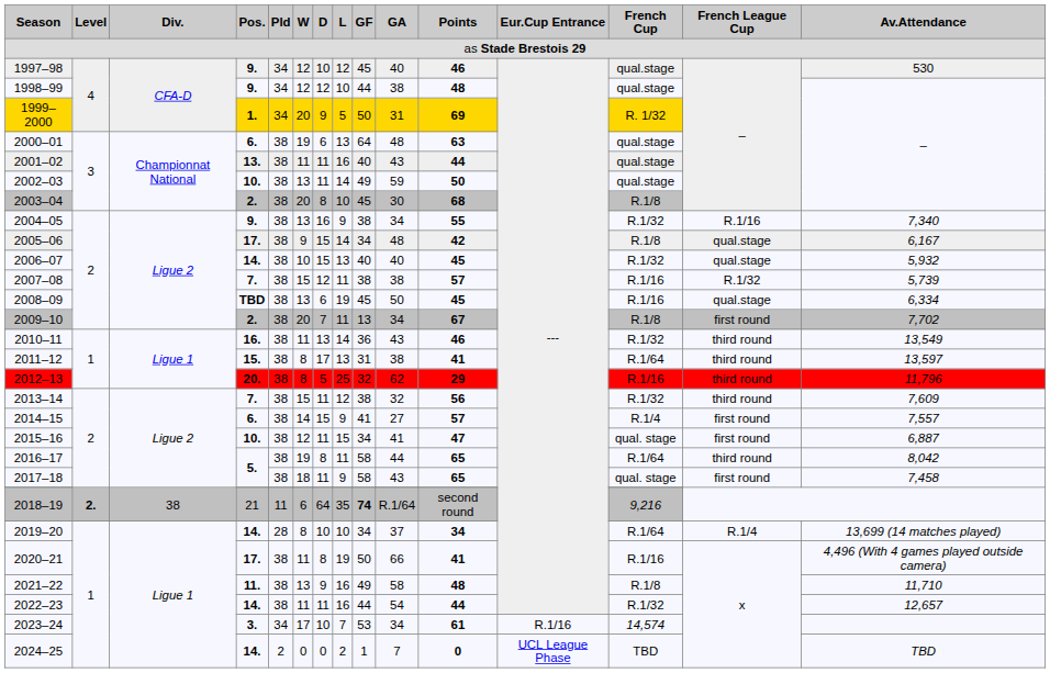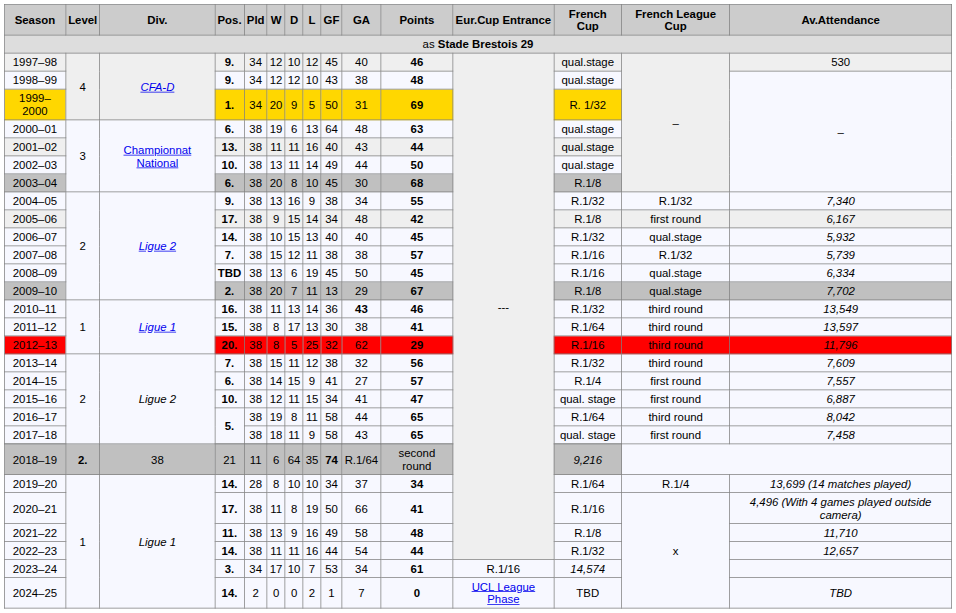 <table bgcolor="#f7f8ff" cellpadding="3" cellspacing="0" border="1" style="font-size: 95%; border: grey solid 1px; border-collapse: collapse;">
 <tr bgcolor="#CCCCCC">
 <td align="center"><strong>Season</strong></td>
 <td align="center"><strong>Level</strong></td>
 <td align="center"><strong>Div.</strong></td>
 <td align="center"><strong>Pos.</strong></td>
 <td align="center"><strong>Pld</strong></td>
 <td align="center"><strong>W</strong></td>
 <td align="center"><strong>D</strong></td>
 <td align="center"><strong>L</strong></td>
 <td align="center"><strong>GF</strong></td>
 <td align="center"><strong>GA</strong></td>
 <td align="center"><strong>Points</strong></td>
 <td align="center"><strong>Eur.Cup Entrance</strong></td>
 <td align="center"><strong>French Cup</strong></td>
 <td align="center"><strong>French League Cup</strong></td>
 <td align="center"><strong>Av.Attendance</strong></td>
 </tr>
 <tr bgcolor="#DDDDDD">
 <td align=center colspan="15">as <strong>Stade Brestois 29</strong></td>
 </tr>
 <tr bgcolor="#EFEFEF" align="center">
 <td>1997–98</td>
 <td rowspan=3>4</td>
 <td rowspan=3><a href='#'><em>CFA-D</em></a></td>
 <td><strong>9.</strong></td>
 <td>34</td>
 <td>12</td>
 <td>10</td>
 <td>12</td>
 <td>45</td>
 <td>40</td>
 <td><strong>46</strong></td>
 <td rowspan=27>---</td>
 <td>qual.stage</td>
 <td rowspan=7>–</td>
 <td>530</td>
 </tr>
 <tr align="center">
 <td>1998–99</td>
 <td><strong>9.</strong></td>
 <td>34</td>
 <td>12</td>
 <td>12</td>
 <td>10</td>
-<td>44</td>
+<td>43</td>
 <td>38</td>
 <td><strong>48</strong></td>
 <td>qual.stage</td>
 <td rowspan=6>–</td>
 </tr>
 <tr style="background:gold;" align="center">
 <td>1999–2000</td>
 <td><strong>1.</strong></td>
 <td>34</td>
 <td>20</td>
 <td>9</td>
 <td>5</td>
 <td>50</td>
 <td>31</td>
 <td><strong>69</strong></td>
 <td>R. 1/32</td>
 </tr>
 <tr align="center">
 <td>2000–01</td>
 <td rowspan=4>3</td>
 <td rowspan=4><a href='#'>Championnat National</a></td>
 <td><strong>6.</strong></td>
 <td>38</td>
 <td>19</td>
 <td>6</td>
 <td>13</td>
 <td>64</td>
 <td>48</td>
 <td><strong>63</strong></td>
 <td>qual.stage</td>
 </tr>
 <tr bgcolor="#EFEFEF" align="center">
 <td>2001–02</td>
 <td><strong>13.</strong></td>
 <td>38</td>
 <td>11</td>
 <td>11</td>
 <td>16</td>
 <td>40</td>
 <td>43</td>
 <td><strong>44</strong></td>
 <td>qual.stage</td>
 </tr>
 <tr align="center">
 <td>2002–03</td>
 <td><strong>10.</strong></td>
 <td>38</td>
 <td>13</td>
 <td>11</td>
 <td>14</td>
 <td>49</td>
-<td>59</td>
+<td>44</td>
 <td><strong>50</strong></td>
 <td>qual.stage</td>
 </tr>
 <tr style="background:silver;" align="center">
 <td>2003–04</td>
-<td><strong>2.</strong></td>
+<td><strong>6.</strong></td>
 <td>38</td>
 <td>20</td>
 <td>8</td>
 <td>10</td>
 <td>45</td>
 <td>30</td>
 <td><strong>68</strong></td>
 <td>R.1/8</td>
 </tr>
 <tr align="center">
 <td>2004–05</td>
 <td rowspan=6>2</td>
 <td rowspan=6><em><a href='#'>Ligue 2</a></em></td>
 <td><strong>9.</strong></td>
 <td>38</td>
 <td>13</td>
 <td>16</td>
 <td>9</td>
 <td>38</td>
 <td>34</td>
 <td><strong>55</strong></td>
 <td>R.1/32</td>
-<td>R.1/16</td>
+<td>R.1/32</td>
 <td><em>7,340</em></td>
 </tr>
 <tr bgcolor="#EFEFEF" align="center">
 <td>2005–06</td>
 <td><strong>17.</strong></td>
 <td>38</td>
 <td>9</td>
 <td>15</td>
 <td>14</td>
 <td>34</td>
 <td>48</td>
 <td><strong>42</strong></td>
 <td>R.1/8</td>
-<td>qual.stage</td>
+<td>first round</td>
 <td><em>6,167</em></td>
 </tr>
 <tr align="center">
 <td>2006–07</td>
 <td><strong>14.</strong></td>
 <td>38</td>
 <td>10</td>
 <td>15</td>
 <td>13</td>
 <td>40</td>
 <td>40</td>
 <td><strong>45</strong></td>
 <td>R.1/32</td>
 <td>qual.stage</td>
 <td><em>5,932</em></td>
 </tr>
 <tr align="center">
 <td>2007–08</td>
 <td><strong>7.</strong></td>
 <td>38</td>
 <td>15</td>
 <td>12</td>
 <td>11</td>
 <td>38</td>
 <td>38</td>
 <td><strong>57</strong></td>
 <td>R.1/16</td>
 <td>R.1/32</td>
 <td><em>5,739</em></td>
 </tr>
 <tr align="center">
 <td>2008–09</td>
 <td><strong>TBD</strong></td>
 <td>38</td>
 <td>13</td>
 <td>6</td>
 <td>19</td>
 <td>45</td>
 <td>50</td>
 <td><strong>45</strong></td>
 <td>R.1/16</td>
 <td>qual.stage</td>
 <td><em>6,334</em></td>
 </tr>
 <tr style="background:silver;" align="center">
 <td>2009–10</td>
 <td><strong>2.</strong></td>
 <td>38</td>
 <td>20</td>
 <td>7</td>
 <td>11</td>
 <td>13</td>
-<td>34</td>
+<td>29</td>
 <td><strong>67</strong></td>
 <td>R.1/8</td>
-<td>first round</td>
+<td>qual.stage</td>
 <td><em>7,702</em></td>
 </tr>
 <tr align="center">
 <td>2010–11</td>
 <td rowspan=3>1</td>
 <td rowspan=3><em><a href='#'>Ligue 1</a></em></td>
 <td><strong>16.</strong></td>
 <td>38</td>
 <td>11</td>
 <td>13</td>
 <td>14</td>
 <td>36</td>
-<td>43</td>
+<td><strong>43</strong></td>
 <td><strong>46</strong></td>
 <td>R.1/32</td>
 <td>third round</td>
 <td><em>13,549</em></td>
 </tr>
 <tr align="center">
 <td>2011–12</td>
 <td><strong>15.</strong></td>
 <td>38</td>
 <td>8</td>
 <td>17</td>
 <td>13</td>
-<td>31</td>
+<td>30</td>
 <td>38</td>
 <td><strong>41</strong></td>
 <td>R.1/64</td>
 <td>third round</td>
 <td><em>13,597</em></td>
 </tr>
 <tr style="background:red;" align="center">
 <td>2012–13</td>
 <td><strong>20.</strong></td>
 <td>38</td>
 <td>8</td>
 <td>5</td>
 <td>25</td>
 <td>32</td>
 <td>62</td>
 <td><strong>29</strong></td>
 <td>R.1/16</td>
 <td>third round</td>
 <td><em>11,796</em></td>
 </tr>
 <tr align="center">
 <td>2013–14</td>
 <td rowspan=6>2</td>
 <td rowspan=6><em>Ligue 2</em></td>
 <td><strong>7.</strong></td>
 <td>38</td>
 <td>15</td>
 <td>11</td>
 <td>12</td>
 <td>38</td>
 <td>32</td>
 <td><strong>56</strong></td>
 <td>R.1/32</td>
 <td>third round</td>
 <td><em>7,609</em></td>
 </tr>
 <tr align="center">
 <td>2014–15</td>
 <td><strong>6.</strong></td>
 <td>38</td>
 <td>14</td>
 <td>15</td>
 <td>9</td>
 <td>41</td>
 <td>27</td>
 <td><strong>57</strong></td>
 <td>R.1/4</td>
 <td>first round</td>
 <td><em>7,557</em></td>
 </tr>
 <tr align="center">
 <td>2015–16</td>
 <td><strong>10.</strong></td>
 <td>38</td>
 <td>12</td>
 <td>11</td>
 <td>15</td>
 <td>34</td>
 <td>41</td>
 <td><strong>47</strong></td>
 <td>qual. stage</td>
 <td>first round</td>
 <td><em>6,887</em></td>
 </tr>
 <tr align="center">
 <td>2016–17</td>
 <td rowspan=2><strong>5.</strong></td>
 <td>38</td>
 <td>19</td>
 <td>8</td>
 <td>11</td>
 <td>58</td>
 <td>44</td>
 <td><strong>65</strong></td>
 <td>R.1/64</td>
 <td>third round</td>
 <td><em>8,042</em></td>
 </tr>
 <tr align="center">
 <td>2017–18</td>
 <td>38</td>
 <td>18</td>
 <td>11</td>
 <td>9</td>
 <td>58</td>
 <td>43</td>
 <td><strong>65</strong></td>
 <td>qual. stage</td>
 <td>first round</td>
 <td><em>7,458</em></td>
 </tr>
 <tr align="center">
 </tr>
 <tr style="background:silver;" align="center">
 <td>2018–19</td>
 <td><strong>2.</strong></td>
 <td>38</td>
 <td>21</td>
 <td>11</td>
 <td>6</td>
 <td>64</td>
 <td>35</td>
 <td><strong>74</strong></td>
 <td>R.1/64</td>
 <td>second round</td>
 <td><em>9,216</em></td>
 </tr>
 <tr align="center">
 <td>2019–20</td>
 <td rowspan=6>1</td>
 <td rowspan=6><em>Ligue 1</em></td>
 <td><strong>14.</strong></td>
 <td>28</td>
 <td>8</td>
 <td>10</td>
 <td>10</td>
 <td>34</td>
 <td>37</td>
 <td><strong>34</strong></td>
 <td>R.1/64</td>
 <td>R.1/4</td>
 <td><em>13,699 (14 matches played)</em></td>
 </tr>
 <tr align="center">
 <td>2020–21</td>
 <td><strong>17.</strong></td>
 <td>38</td>
 <td>11</td>
 <td>8</td>
 <td>19</td>
 <td>50</td>
 <td>66</td>
 <td><strong>41</strong></td>
 <td>R.1/16</td>
 <td rowspan=5>x</td>
 <td><em>4,496 (With 4 games played outside camera)</em></td>
 </tr>
 <tr align="center">
 <td>2021–22</td>
 <td><strong>11.</strong></td>
 <td>38</td>
 <td>13</td>
 <td>9</td>
 <td>16</td>
 <td>49</td>
 <td>58</td>
 <td><strong>48</strong></td>
 <td>R.1/8</td>
 <td><em>11,710</em></td>
 </tr>
 <tr align="center">
 <td>2022–23</td>
 <td><strong>14.</strong></td>
 <td>38</td>
 <td>11</td>
 <td>11</td>
 <td>16</td>
 <td>44</td>
 <td>54</td>
 <td><strong>44</strong></td>
 <td>R.1/32</td>
 <td><em>12,657</em></td>
 </tr>
 <tr align="center">
 <td>2023–24</td>
 <td><strong>3.</strong></td>
 <td>34</td>
 <td>17</td>
 <td>10</td>
 <td>7</td>
 <td>53</td>
 <td>34</td>
 <td><strong>61</strong></td>
 <td>R.1/16</td>
 <td><em>14,574</em></td>
 </tr>
 <tr align="center">
 <td>2024–25</td>
 <td><strong>14.</strong></td>
 <td>2</td>
 <td>0</td>
 <td>0</td>
 <td>2</td>
 <td>1</td>
 <td>7</td>
 <td><strong>0</strong></td>
 <td><a href='#'>UCL League Phase</a></td>
 <td>TBD</td>
 <td><em>TBD</em></td>
 </tr>
 </table>
